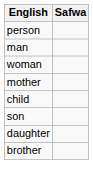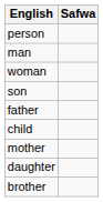 <table class="wikitable">
 <tr>
 <th>English</th>
 <th>Safwa</th>
 </tr>
 <tr>
 <td>person</td>
 <td></td>
 </tr>
 <tr>
 <td>man</td>
 <td></td>
 </tr>
 <tr>
 <td>woman</td>
 <td></td>
 </tr>
 <tr>
-<td>mother</td>
+<td>son</td>
+<td></td>
+</tr>
+<tr>
+<td>father</td>
 <td></td>
 </tr>
 <tr>
 <td>child</td>
 <td></td>
 </tr>
 <tr>
-<td>son</td>
+<td>mother</td>
 <td></td>
 </tr>
 <tr>
 <td>daughter</td>
 <td></td>
 </tr>
 <tr>
 <td>brother</td>
 <td></td>
 </tr>
 </table>
